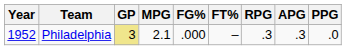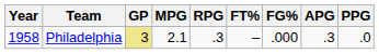 <table class="wikitable sortable" style="font-size:95%; text-align:right;">
 <tr>
 <th>Year</th>
 <th>Team</th>
 <th>GP</th>
 <th>MPG</th>
+<th>RPG</th>
+<th>FT%</th>
 <th>FG%</th>
-<th>FT%</th>
-<th>RPG</th>
 <th>APG</th>
 <th>PPG</th>
 </tr>
 <tr>
-<td style="text-align:left;"><a href='#'>1952</a></td>
+<td style="text-align:left;"><a href='#'>1958</a></td>
 <td style="text-align:left;"><a href='#'>Philadelphia</a></td>
 <td style="background: khaki;">3</td>
 <td>2.1</td>
+<td>.3</td>
+<td>–</td>
 <td>.000</td>
-<td>–</td>
-<td>.3</td>
 <td>.3</td>
 <td>.0</td>
 </tr>
 </table>
